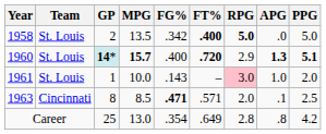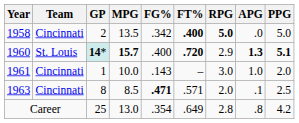 <table class="wikitable sortable" style="font-size:95%; text-align:right;">
 <tr>
 <th>Year</th>
 <th>Team</th>
 <th>GP</th>
 <th>MPG</th>
 <th>FG%</th>
 <th>FT%</th>
 <th>RPG</th>
 <th>APG</th>
 <th>PPG</th>
 </tr>
 <tr>
 <td style="text-align:left;"><a href='#'>1958</a></td>
-<td style="text-align:left;"><a href='#'>St. Louis</a></td>
+<td style="text-align:left;"><a href='#'>Cincinnati</a></td>
 <td>2</td>
 <td>13.5</td>
 <td>.342</td>
 <td><strong>.400</strong></td>
 <td><strong>5.0</strong></td>
 <td>.0</td>
 <td>5.0</td>
 </tr>
 <tr>
 <td style="text-align:left;"><a href='#'>1960</a></td>
 <td style="text-align:left;"><a href='#'>St. Louis</a></td>
 <td style="background:#CFECEC;"><strong>14</strong>*</td>
 <td><strong>15.7</strong></td>
 <td>.400</td>
 <td><strong>.720</strong></td>
 <td>2.9</td>
 <td><strong>1.3</strong></td>
 <td><strong>5.1</strong></td>
 </tr>
 <tr>
 <td style="text-align:left;"><a href='#'>1961</a></td>
-<td style="text-align:left;"><a href='#'>St. Louis</a></td>
+<td style="text-align:left;"><a href='#'>Cincinnati</a></td>
 <td>1</td>
 <td>10.0</td>
 <td>.143</td>
 <td>–</td>
-<td style="background: pink;">3.0</td>
+<td>3.0</td>
 <td>1.0</td>
 <td>2.0</td>
 </tr>
 <tr>
 <td style="text-align:left;"><a href='#'>1963</a></td>
 <td style="text-align:left;"><a href='#'>Cincinnati</a></td>
 <td>8</td>
 <td>8.5</td>
 <td><strong>.471</strong></td>
 <td>.571</td>
 <td>2.0</td>
 <td>.1</td>
 <td>2.5</td>
 </tr>
 <tr class="sortbottom">
 <td style="text-align:center;" colspan="2">Career</td>
 <td>25</td>
 <td>13.0</td>
 <td>.354</td>
 <td>.649</td>
 <td>2.8</td>
 <td>.8</td>
 <td>4.2</td>
 </tr>
 </table>
